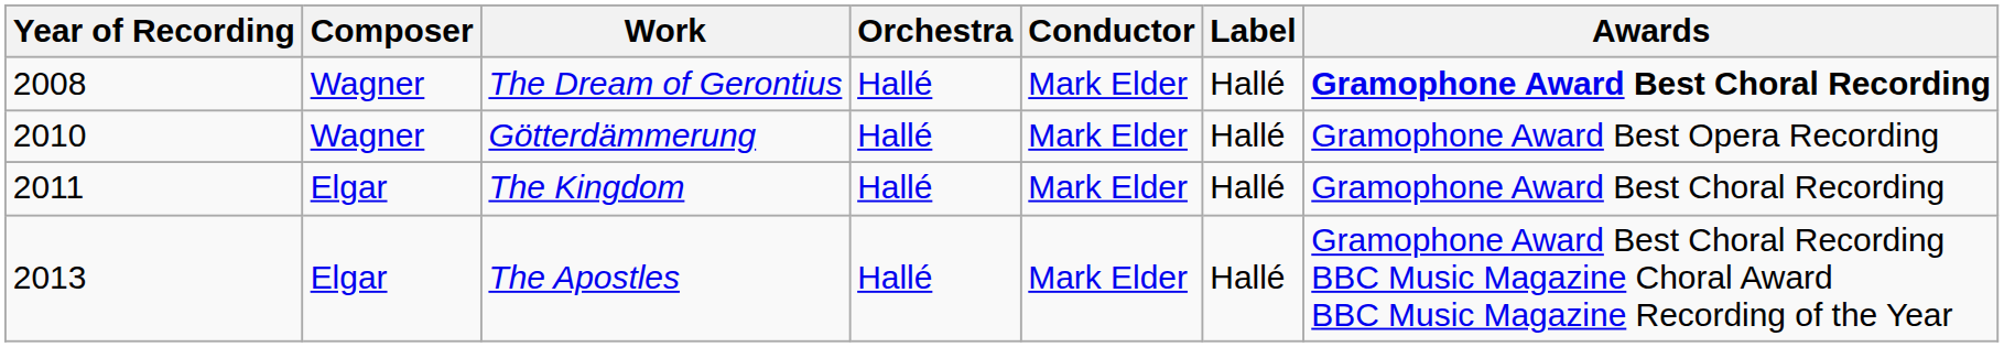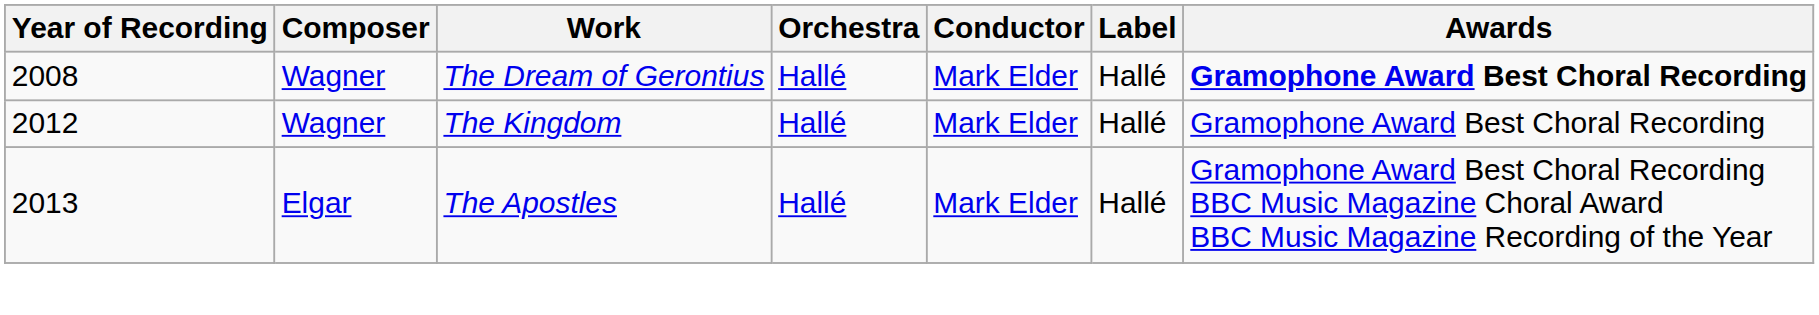 <table class="wikitable">
 <tr>
 <th>Year of Recording</th>
 <th>Composer</th>
 <th>Work</th>
 <th>Orchestra</th>
 <th>Conductor</th>
 <th>Label</th>
 <th>Awards</th>
 </tr>
 <tr>
 <td>2008</td>
 <td><a href='#'>Wagner</a></td>
 <td><em><a href='#'>The Dream of Gerontius</a></em></td>
 <td><a href='#'>Hallé</a></td>
 <td><a href='#'>Mark Elder</a></td>
 <td>Hallé</td>
 <td><strong><a href='#'>Gramophone Award</a> Best Choral Recording</strong></td>
 </tr>
 <tr>
-<td>2010</td>
+<td>2012</td>
 <td><a href='#'>Wagner</a></td>
-<td><em><a href='#'>Götterdämmerung</a></em></td>
-<td><a href='#'>Hallé</a></td>
-<td><a href='#'>Mark Elder</a></td>
-<td>Hallé</td>
-<td><a href='#'>Gramophone Award</a> Best Opera Recording</td>
-</tr>
-<tr>
-<td>2011</td>
-<td><a href='#'>Elgar</a></td>
 <td><em><a href='#'>The Kingdom</a></em></td>
 <td><a href='#'>Hallé</a></td>
 <td><a href='#'>Mark Elder</a></td>
 <td>Hallé</td>
 <td><a href='#'>Gramophone Award</a> Best Choral Recording</td>
 </tr>
 <tr>
 <td>2013</td>
 <td><a href='#'>Elgar</a></td>
 <td><em><a href='#'>The Apostles</a></em></td>
 <td><a href='#'>Hallé</a></td>
 <td><a href='#'>Mark Elder</a></td>
 <td>Hallé</td>
 <td><a href='#'>Gramophone Award</a> Best Choral Recording<br><a href='#'>BBC Music Magazine</a> Choral Award<br><a href='#'>BBC Music Magazine</a> Recording of the Year</td>
 </tr>
 </table>
